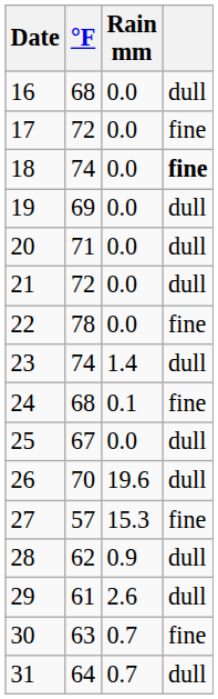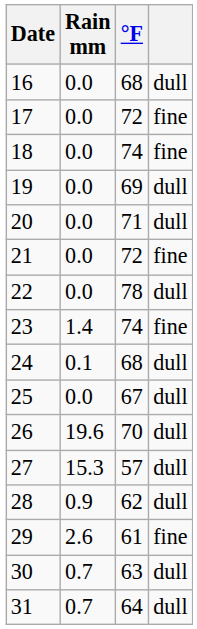 <table class="wikitable" align=right style="margin:0 0 1em 1em">
 <tr>
 <th>Date</th>
+<th>Rain<br>mm</th>
 <th><a href='#'>°F</a></th>
-<th>Rain<br>mm</th>
 <th></th>
 </tr>
 <tr>
 <td>16</td>
+<td>0.0</td>
 <td>68</td>
-<td>0.0</td>
 <td>dull</td>
 </tr>
 <tr>
 <td>17</td>
+<td>0.0</td>
 <td>72</td>
-<td>0.0</td>
 <td>fine</td>
 </tr>
 <tr>
 <td>18</td>
+<td>0.0</td>
 <td>74</td>
-<td>0.0</td>
-<td><strong>fine</strong></td>
+<td>fine</td>
 </tr>
 <tr>
 <td>19</td>
+<td>0.0</td>
 <td>69</td>
-<td>0.0</td>
 <td>dull</td>
 </tr>
 <tr>
 <td>20</td>
+<td>0.0</td>
 <td>71</td>
-<td>0.0</td>
 <td>dull</td>
 </tr>
 <tr>
 <td>21</td>
+<td>0.0</td>
 <td>72</td>
+<td>fine</td>
+</tr>
+<tr>
+<td>22</td>
 <td>0.0</td>
+<td>78</td>
 <td>dull</td>
 </tr>
 <tr>
-<td>22</td>
-<td>78</td>
-<td>0.0</td>
+<td>23</td>
+<td>1.4</td>
+<td>74</td>
 <td>fine</td>
 </tr>
 <tr>
-<td>23</td>
-<td>74</td>
-<td>1.4</td>
+<td>24</td>
+<td>0.1</td>
+<td>68</td>
 <td>dull</td>
 </tr>
 <tr>
-<td>24</td>
-<td>68</td>
-<td>0.1</td>
-<td>fine</td>
-</tr>
-<tr>
 <td>25</td>
+<td>0.0</td>
 <td>67</td>
-<td>0.0</td>
 <td>dull</td>
 </tr>
 <tr>
 <td>26</td>
+<td>19.6</td>
 <td>70</td>
-<td>19.6</td>
 <td>dull</td>
 </tr>
 <tr>
 <td>27</td>
+<td>15.3</td>
 <td>57</td>
-<td>15.3</td>
-<td>fine</td>
+<td>dull</td>
 </tr>
 <tr>
 <td>28</td>
+<td>0.9</td>
 <td>62</td>
-<td>0.9</td>
 <td>dull</td>
 </tr>
 <tr>
 <td>29</td>
+<td>2.6</td>
 <td>61</td>
-<td>2.6</td>
+<td>fine</td>
+</tr>
+<tr>
+<td>30</td>
+<td>0.7</td>
+<td>63</td>
 <td>dull</td>
 </tr>
 <tr>
-<td>30</td>
-<td>63</td>
+<td>31</td>
 <td>0.7</td>
-<td>fine</td>
-</tr>
-<tr>
-<td>31</td>
 <td>64</td>
-<td>0.7</td>
 <td>dull</td>
 </tr>
 </table>
